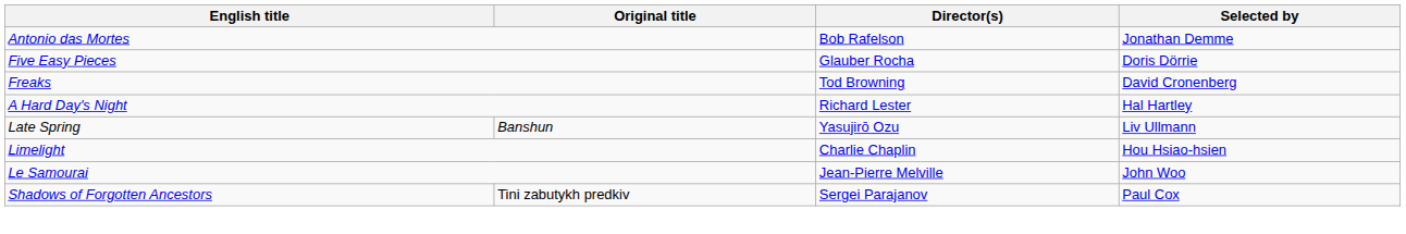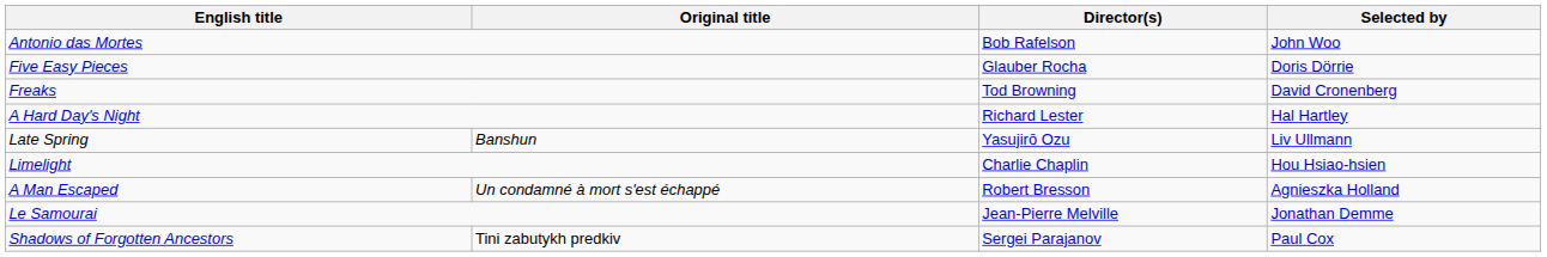 <table class="wikitable sortable" style="width:100%; margin-bottom:4px">
 <tr>
 <th>English title</th>
 <th>Original title</th>
 <th>Director(s)</th>
 <th>Selected by</th>
 </tr>
 <tr>
 <td colspan=2><em><a href='#'>Antonio das Mortes</a></em></td>
 <td><a href='#'>Bob Rafelson</a></td>
-<td><a href='#'>Jonathan Demme</a></td>
+<td><a href='#'>John Woo</a></td>
 </tr>
 <tr>
 <td colspan=2><em><a href='#'>Five Easy Pieces</a></em></td>
 <td><a href='#'>Glauber Rocha</a></td>
 <td><a href='#'>Doris Dörrie</a></td>
 </tr>
 <tr>
 <td colspan=2><em><a href='#'>Freaks</a></em></td>
 <td><a href='#'>Tod Browning</a></td>
 <td><a href='#'>David Cronenberg</a></td>
 </tr>
 <tr>
 <td colspan=2><em><a href='#'>A Hard Day's Night</a></em></td>
 <td><a href='#'>Richard Lester</a></td>
 <td><a href='#'>Hal Hartley</a></td>
 </tr>
 <tr>
 <td><em>Late Spring</em></td>
 <td><em>Banshun</em></td>
 <td><a href='#'>Yasujirō Ozu</a></td>
 <td><a href='#'>Liv Ullmann</a></td>
 </tr>
 <tr>
 <td colspan=2><em><a href='#'>Limelight</a></em></td>
 <td><a href='#'>Charlie Chaplin</a></td>
 <td><a href='#'>Hou Hsiao-hsien</a></td>
 </tr>
 <tr>
+<td><em><a href='#'>A Man Escaped</a></em></td>
+<td><em>Un condamné à mort s'est échappé</em></td>
+<td><a href='#'>Robert Bresson</a></td>
+<td><a href='#'>Agnieszka Holland</a></td>
+</tr>
+<tr>
 <td colspan=2><em><a href='#'>Le Samourai</a></em></td>
 <td><a href='#'>Jean-Pierre Melville</a></td>
-<td><a href='#'>John Woo</a></td>
+<td><a href='#'>Jonathan Demme</a></td>
 </tr>
 <tr>
 <td><em><a href='#'>Shadows of Forgotten Ancestors</a></em></td>
 <td>Tini zabutykh predkiv</td>
 <td><a href='#'>Sergei Parajanov</a></td>
 <td><a href='#'>Paul Cox</a></td>
 </tr>
 </table>
